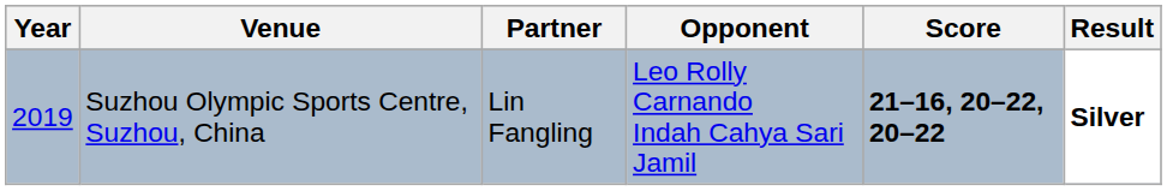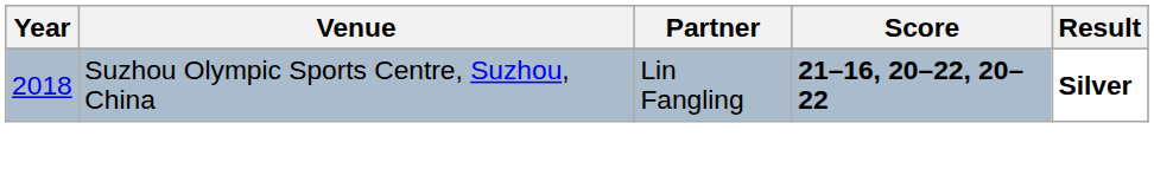 <table class="sortable wikitable" style="font-size: 90%;">
 <tr>
 <th>Year</th>
 <th>Venue</th>
 <th>Partner</th>
-<th>Opponent</th>
 <th>Score</th>
 <th>Result</th>
 </tr>
 <tr style="background:#AABBCC">
-<td align="center"><a href='#'>2019</a></td>
+<td align="center"><a href='#'>2018</a></td>
 <td align="left">Suzhou Olympic Sports Centre, <a href='#'>Suzhou</a>, China</td>
 <td align="left"> Lin Fangling</td>
-<td align="left"> <a href='#'>Leo Rolly Carnando</a><br> <a href='#'>Indah Cahya Sari Jamil</a></td>
 <td align="left"><strong>21–16, 20–22, 20–22</strong></td>
 <td style="text-align:left; background:white"> <strong>Silver</strong></td>
 </tr>
 </table>
